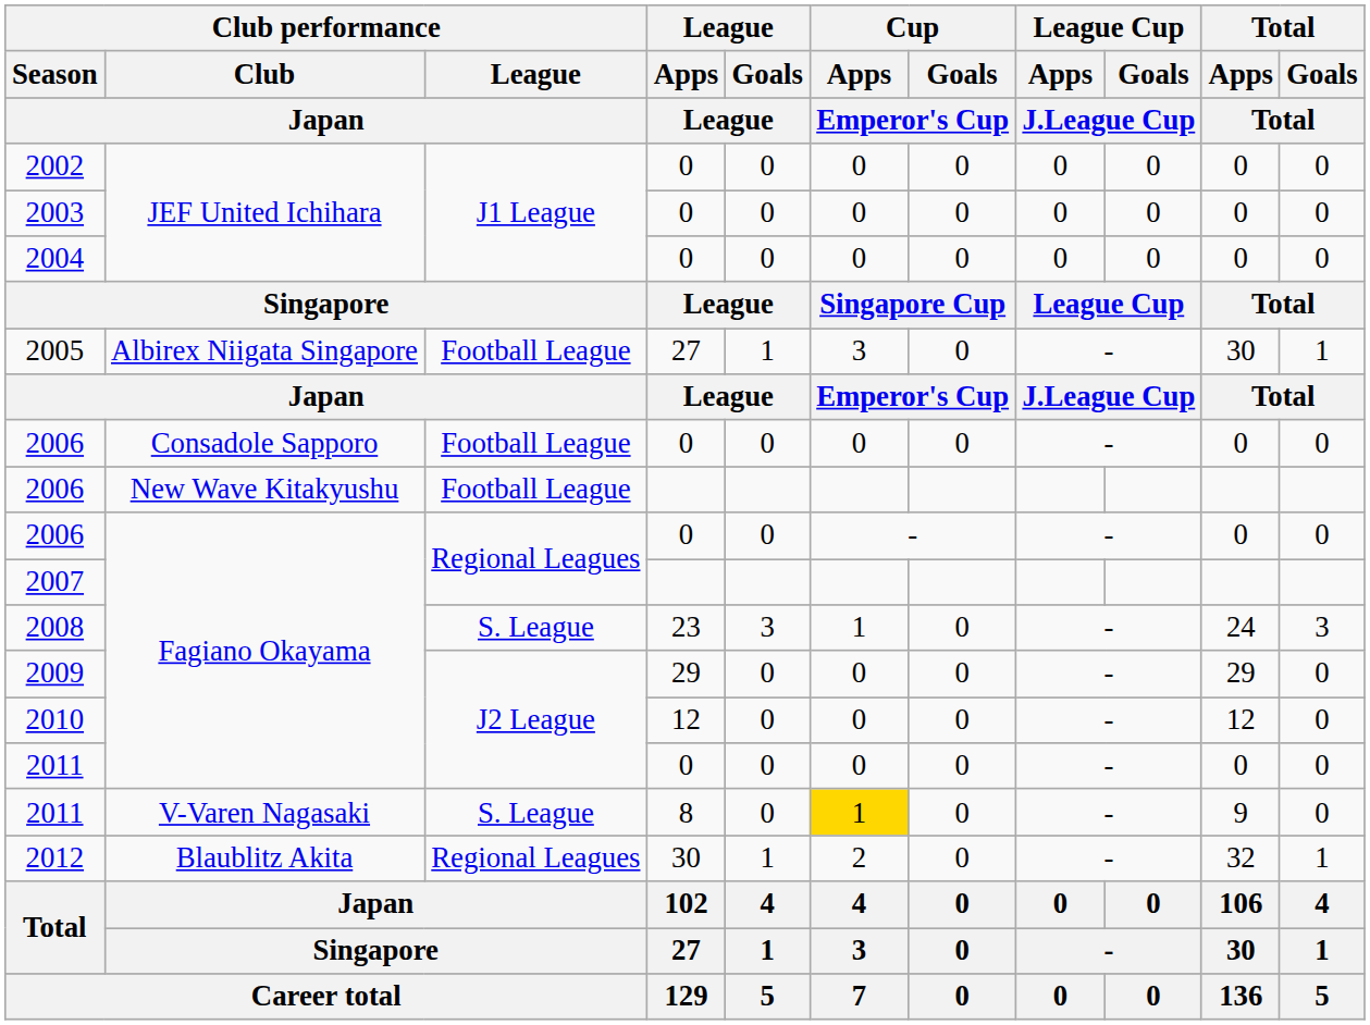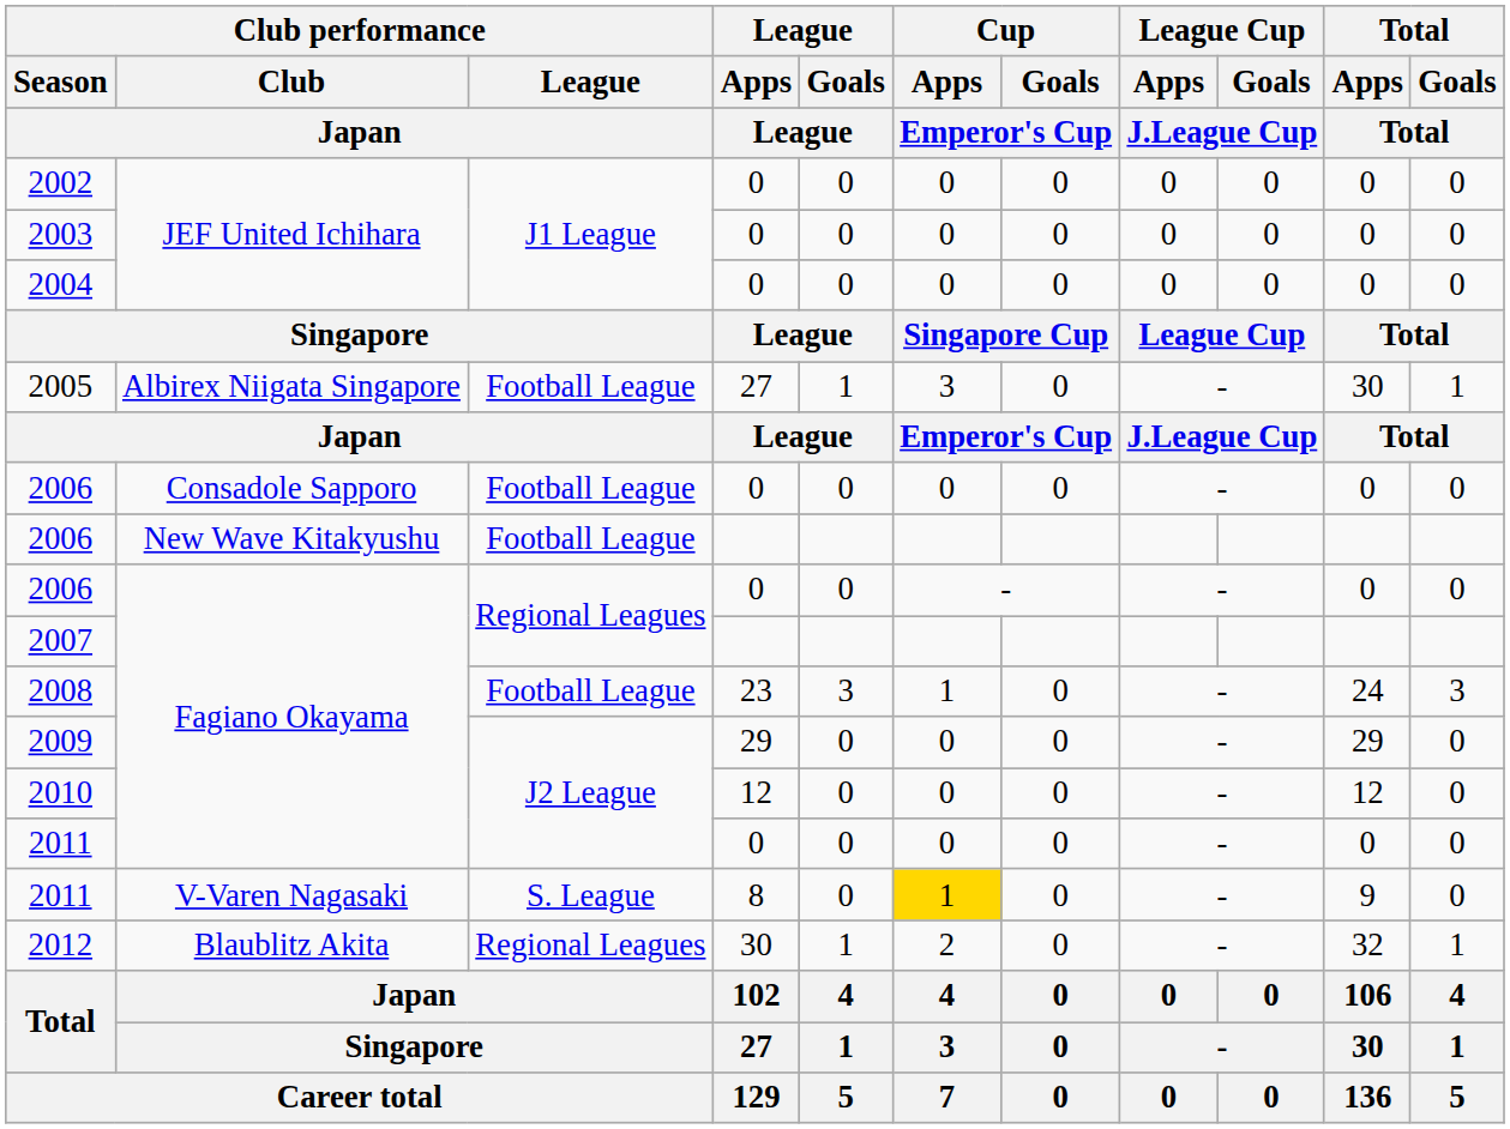 <table class="wikitable" style="text-align:center">
 <tr>
 <th colspan=3>Club performance</th>
 <th colspan=2>League</th>
 <th colspan=2>Cup</th>
 <th colspan=2>League Cup</th>
 <th colspan=2>Total</th>
 </tr>
 <tr>
 <th>Season</th>
 <th>Club</th>
 <th>League</th>
 <th>Apps</th>
 <th>Goals</th>
 <th>Apps</th>
 <th>Goals</th>
 <th>Apps</th>
 <th>Goals</th>
 <th>Apps</th>
 <th>Goals</th>
 </tr>
 <tr>
 <th colspan=3>Japan</th>
 <th colspan=2>League</th>
 <th colspan=2><a href='#'>Emperor's Cup</a></th>
 <th colspan=2><a href='#'>J.League Cup</a></th>
 <th colspan=2>Total</th>
 </tr>
 <tr>
 <td><a href='#'>2002</a></td>
 <td rowspan="3"><a href='#'>JEF United Ichihara</a></td>
 <td rowspan="3"><a href='#'>J1 League</a></td>
 <td>0</td>
 <td>0</td>
 <td>0</td>
 <td>0</td>
 <td>0</td>
 <td>0</td>
 <td>0</td>
 <td>0</td>
 </tr>
 <tr>
 <td><a href='#'>2003</a></td>
 <td>0</td>
 <td>0</td>
 <td>0</td>
 <td>0</td>
 <td>0</td>
 <td>0</td>
 <td>0</td>
 <td>0</td>
 </tr>
 <tr>
 <td><a href='#'>2004</a></td>
 <td>0</td>
 <td>0</td>
 <td>0</td>
 <td>0</td>
 <td>0</td>
 <td>0</td>
 <td>0</td>
 <td>0</td>
 </tr>
 <tr>
 <th colspan=3>Singapore</th>
 <th colspan=2>League</th>
 <th colspan=2><a href='#'>Singapore Cup</a></th>
 <th colspan=2><a href='#'>League Cup</a></th>
 <th colspan=2>Total</th>
 </tr>
 <tr>
 <td>2005</td>
 <td><a href='#'>Albirex Niigata Singapore</a></td>
 <td><a href='#'>Football League</a></td>
 <td>27</td>
 <td>1</td>
 <td>3</td>
 <td>0</td>
 <td colspan="2">-</td>
 <td>30</td>
 <td>1</td>
 </tr>
 <tr>
 <th colspan=3>Japan</th>
 <th colspan=2>League</th>
 <th colspan=2><a href='#'>Emperor's Cup</a></th>
 <th colspan=2><a href='#'>J.League Cup</a></th>
 <th colspan=2>Total</th>
 </tr>
 <tr>
 <td><a href='#'>2006</a></td>
 <td><a href='#'>Consadole Sapporo</a></td>
 <td><a href='#'>Football League</a></td>
 <td>0</td>
 <td>0</td>
 <td>0</td>
 <td>0</td>
 <td colspan="2">-</td>
 <td>0</td>
 <td>0</td>
 </tr>
 <tr>
 <td><a href='#'>2006</a></td>
 <td><a href='#'>New Wave Kitakyushu</a></td>
 <td><a href='#'>Football League</a></td>
 <td></td>
 <td></td>
 <td></td>
 <td></td>
 <td></td>
 <td></td>
 <td></td>
 <td></td>
 </tr>
 <tr>
 <td><a href='#'>2006</a></td>
 <td rowspan="6"><a href='#'>Fagiano Okayama</a></td>
 <td rowspan="2"><a href='#'>Regional Leagues</a></td>
 <td>0</td>
 <td>0</td>
 <td colspan="2">-</td>
 <td colspan="2">-</td>
 <td>0</td>
 <td>0</td>
 </tr>
 <tr>
 <td><a href='#'>2007</a></td>
 <td></td>
 <td></td>
 <td></td>
 <td></td>
 <td></td>
 <td></td>
 <td></td>
 <td></td>
 </tr>
 <tr>
 <td><a href='#'>2008</a></td>
-<td><a href='#'>S. League</a></td>
+<td><a href='#'>Football League</a></td>
 <td>23</td>
 <td>3</td>
 <td>1</td>
 <td>0</td>
 <td colspan="2">-</td>
 <td>24</td>
 <td>3</td>
 </tr>
 <tr>
 <td><a href='#'>2009</a></td>
 <td rowspan="3"><a href='#'>J2 League</a></td>
 <td>29</td>
 <td>0</td>
 <td>0</td>
 <td>0</td>
 <td colspan="2">-</td>
 <td>29</td>
 <td>0</td>
 </tr>
 <tr>
 <td><a href='#'>2010</a></td>
 <td>12</td>
 <td>0</td>
 <td>0</td>
 <td>0</td>
 <td colspan="2">-</td>
 <td>12</td>
 <td>0</td>
 </tr>
 <tr>
 <td><a href='#'>2011</a></td>
 <td>0</td>
 <td>0</td>
 <td>0</td>
 <td>0</td>
 <td colspan="2">-</td>
 <td>0</td>
 <td>0</td>
 </tr>
 <tr>
 <td><a href='#'>2011</a></td>
 <td><a href='#'>V-Varen Nagasaki</a></td>
 <td><a href='#'>S. League</a></td>
 <td>8</td>
 <td>0</td>
 <td style="background: gold;">1</td>
 <td>0</td>
 <td colspan="2">-</td>
 <td>9</td>
 <td>0</td>
 </tr>
 <tr>
 <td><a href='#'>2012</a></td>
 <td><a href='#'>Blaublitz Akita</a></td>
 <td><a href='#'>Regional Leagues</a></td>
 <td>30</td>
 <td>1</td>
 <td>2</td>
 <td>0</td>
 <td colspan="2">-</td>
 <td>32</td>
 <td>1</td>
 </tr>
 <tr>
 <th rowspan=2>Total</th>
 <th colspan=2>Japan</th>
 <th>102</th>
 <th>4</th>
 <th>4</th>
 <th>0</th>
 <th>0</th>
 <th>0</th>
 <th>106</th>
 <th>4</th>
 </tr>
 <tr>
 <th colspan=2>Singapore</th>
 <th>27</th>
 <th>1</th>
 <th>3</th>
 <th>0</th>
 <th colspan="2">-</th>
 <th>30</th>
 <th>1</th>
 </tr>
 <tr>
 <th colspan=3>Career total</th>
 <th>129</th>
 <th>5</th>
 <th>7</th>
 <th>0</th>
 <th>0</th>
 <th>0</th>
 <th>136</th>
 <th>5</th>
 </tr>
 </table>
